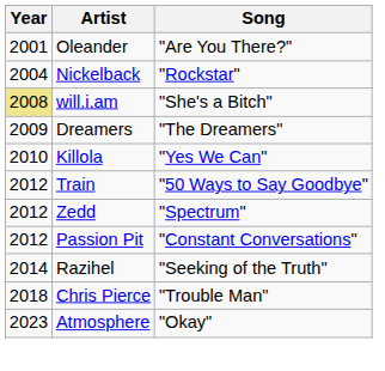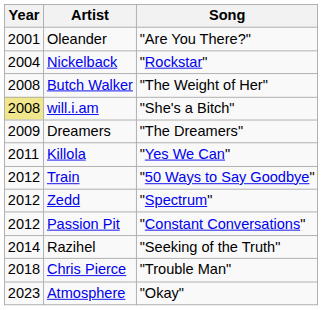 <table class="wikitable sortable">
 <tr>
 <th>Year</th>
 <th>Artist</th>
 <th>Song</th>
 </tr>
 <tr>
 <td>2001</td>
 <td>Oleander</td>
 <td>"Are You There?"</td>
 </tr>
 <tr>
 <td>2004</td>
 <td><a href='#'>Nickelback</a></td>
 <td>"<a href='#'>Rockstar</a>"</td>
 </tr>
 <tr>
+<td>2008</td>
+<td><a href='#'>Butch Walker</a></td>
+<td>"The Weight of Her"</td>
+</tr>
+<tr>
 <td style="background: khaki;">2008</td>
 <td><a href='#'>will.i.am</a></td>
 <td>"She's a Bitch"</td>
 </tr>
 <tr>
 <td>2009</td>
 <td>Dreamers</td>
 <td>"The Dreamers"</td>
 </tr>
 <tr>
-<td>2010</td>
+<td>2011</td>
 <td><a href='#'>Killola</a></td>
 <td>"<a href='#'>Yes We Can</a>"</td>
 </tr>
 <tr>
 <td>2012</td>
 <td><a href='#'>Train</a></td>
 <td>"<a href='#'>50 Ways to Say Goodbye</a>"</td>
 </tr>
 <tr>
 <td>2012</td>
 <td><a href='#'>Zedd</a></td>
 <td>"<a href='#'>Spectrum</a>"</td>
 </tr>
 <tr>
 <td>2012</td>
 <td><a href='#'>Passion Pit</a></td>
 <td>"<a href='#'>Constant Conversations</a>"</td>
 </tr>
 <tr>
 <td>2014</td>
 <td>Razihel</td>
 <td>"Seeking of the Truth"</td>
 </tr>
 <tr>
 <td>2018</td>
 <td><a href='#'>Chris Pierce</a></td>
 <td>"Trouble Man"</td>
 </tr>
 <tr>
 <td>2023</td>
 <td><a href='#'>Atmosphere</a></td>
 <td>"Okay"</td>
 </tr>
 </table>
